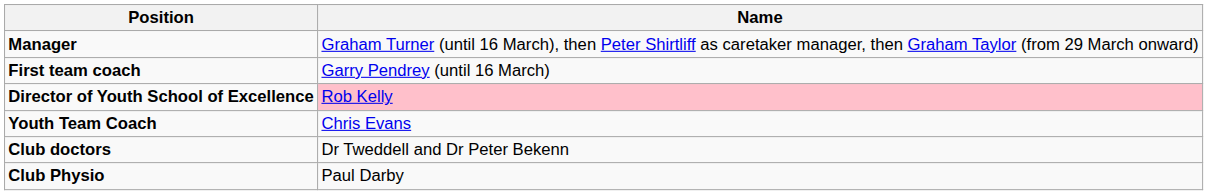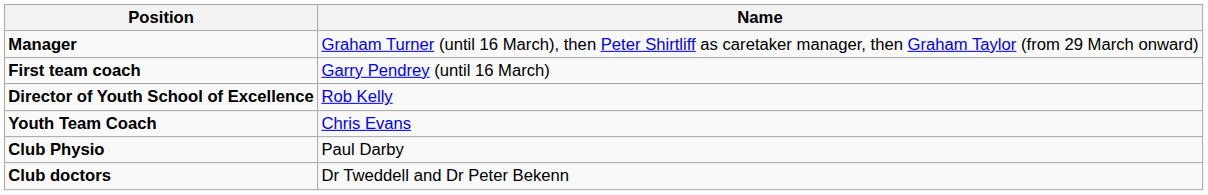 <table class="wikitable">
 <tr>
 <th>Position</th>
 <th>Name</th>
 </tr>
 <tr>
 <td><strong>Manager</strong></td>
 <td><a href='#'>Graham Turner</a> (until 16 March), then <a href='#'>Peter Shirtliff</a> as caretaker manager, then <a href='#'>Graham Taylor</a> (from 29 March onward)</td>
 </tr>
 <tr>
 <td><strong>First team coach</strong></td>
 <td><a href='#'>Garry Pendrey</a> (until 16 March)</td>
 </tr>
 <tr>
 <td><strong>Director of Youth School of Excellence</strong></td>
-<td style="background: pink;"><a href='#'>Rob Kelly</a></td>
+<td><a href='#'>Rob Kelly</a></td>
 </tr>
 <tr>
 <td><strong>Youth Team Coach</strong></td>
 <td><a href='#'>Chris Evans</a></td>
 </tr>
 <tr>
+<td><strong>Club Physio</strong></td>
+<td>Paul Darby</td>
+</tr>
+<tr>
 <td><strong>Club doctors</strong></td>
 <td>Dr Tweddell and Dr Peter Bekenn</td>
 </tr>
-<tr>
-<td><strong>Club Physio</strong></td>
-<td>Paul Darby</td>
-</tr>
 </table>
